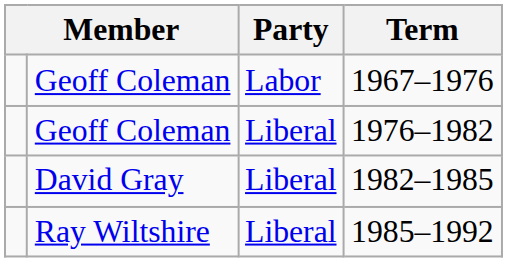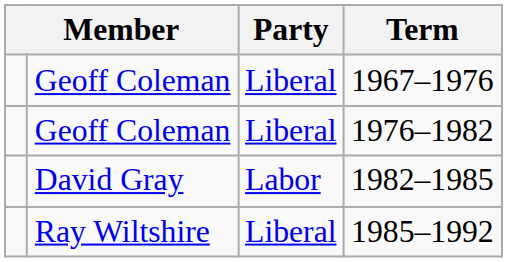 <table class="wikitable">
 <tr>
 <th colspan="2">Member</th>
 <th>Party</th>
 <th>Term</th>
 </tr>
 <tr>
 <td> </td>
 <td><a href='#'>Geoff Coleman</a></td>
-<td><a href='#'>Labor</a></td>
+<td><a href='#'>Liberal</a></td>
 <td>1967–1976</td>
 </tr>
 <tr>
 <td> </td>
 <td><a href='#'>Geoff Coleman</a></td>
 <td><a href='#'>Liberal</a></td>
 <td>1976–1982</td>
 </tr>
 <tr>
 <td> </td>
 <td><a href='#'>David Gray</a></td>
-<td><a href='#'>Liberal</a></td>
+<td><a href='#'>Labor</a></td>
 <td>1982–1985</td>
 </tr>
 <tr>
 <td> </td>
 <td><a href='#'>Ray Wiltshire</a></td>
 <td><a href='#'>Liberal</a></td>
 <td>1985–1992</td>
 </tr>
 </table>
